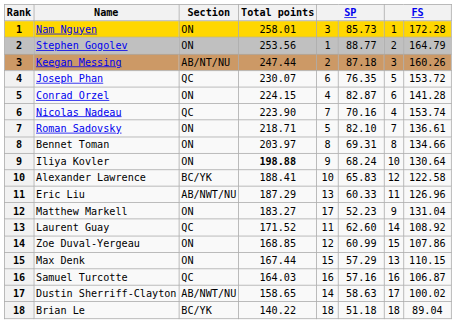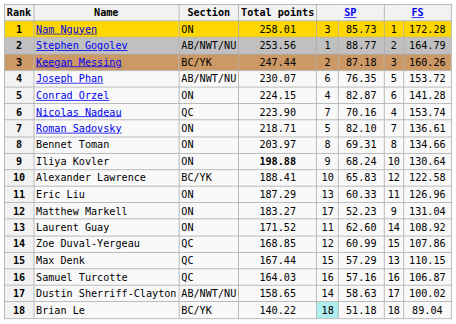 <table class="wikitable sortable">
 <tr>
 <th>Rank</th>
 <th>Name</th>
 <th>Section</th>
 <th>Total points</th>
 <th colspan="2" width="80px"><a href='#'>SP</a></th>
 <th colspan="2" width="80px"><a href='#'>FS</a></th>
 </tr>
 <tr bgcolor="gold">
 <td align="center"><strong>1</strong></td>
 <td><a href='#'>Nam Nguyen</a></td>
 <td>ON</td>
 <td align="center">258.01</td>
 <td align="center">3</td>
 <td align="center">85.73</td>
 <td align="center">1</td>
 <td align="center">172.28</td>
 </tr>
 <tr bgcolor="silver">
 <td align="center"><strong>2</strong></td>
 <td><a href='#'>Stephen Gogolev</a></td>
-<td>ON</td>
+<td>AB/NWT/NU</td>
 <td align="center">253.56</td>
 <td align="center">1</td>
 <td align="center">88.77</td>
 <td align="center">2</td>
 <td align="center">164.79</td>
 </tr>
 <tr bgcolor="cc9966">
 <td align="center"><strong>3</strong></td>
 <td><a href='#'>Keegan Messing</a></td>
-<td>AB/NT/NU</td>
+<td>BC/YK</td>
 <td align="center">247.44</td>
 <td align="center">2</td>
 <td align="center">87.18</td>
 <td align="center">3</td>
 <td align="center">160.26</td>
 </tr>
 <tr>
 <th>4</th>
 <td><a href='#'>Joseph Phan</a></td>
-<td>QC</td>
+<td>AB/NWT/NU</td>
 <td align="center">230.07</td>
 <td align="center">6</td>
 <td align="center">76.35</td>
 <td align="center">5</td>
 <td align="center">153.72</td>
 </tr>
 <tr>
 <th>5</th>
 <td><a href='#'>Conrad Orzel</a></td>
 <td>ON</td>
 <td align="center">224.15</td>
 <td align="center">4</td>
 <td align="center">82.87</td>
 <td align="center">6</td>
 <td align="center">141.28</td>
 </tr>
 <tr>
 <th>6</th>
 <td><a href='#'>Nicolas Nadeau</a></td>
 <td>QC</td>
 <td align="center">223.90</td>
 <td align="center">7</td>
 <td align="center">70.16</td>
 <td align="center">4</td>
 <td align="center">153.74</td>
 </tr>
 <tr>
 <th>7</th>
 <td><a href='#'>Roman Sadovsky</a></td>
 <td>ON</td>
 <td align="center">218.71</td>
 <td align="center">5</td>
 <td align="center">82.10</td>
 <td align="center">7</td>
 <td align="center">136.61</td>
 </tr>
 <tr>
 <th>8</th>
 <td>Bennet Toman</td>
 <td>ON</td>
 <td align="center">203.97</td>
 <td align="center">8</td>
 <td align="center">69.31</td>
 <td align="center">8</td>
 <td align="center">134.66</td>
 </tr>
 <tr>
 <th>9</th>
 <td>Iliya Kovler</td>
 <td>ON</td>
 <td align="center"><strong>198.88</strong></td>
 <td align="center">9</td>
 <td align="center">68.24</td>
 <td align="center">10</td>
 <td align="center">130.64</td>
 </tr>
 <tr>
 <th>10</th>
 <td>Alexander Lawrence</td>
 <td>BC/YK</td>
 <td align="center">188.41</td>
 <td align="center">10</td>
 <td align="center">65.83</td>
 <td align="center">12</td>
 <td align="center">122.58</td>
 </tr>
 <tr>
 <th>11</th>
 <td>Eric Liu</td>
-<td>AB/NWT/NU</td>
+<td>ON</td>
 <td align="center">187.29</td>
 <td align="center">13</td>
 <td align="center">60.33</td>
 <td align="center">11</td>
 <td align="center">126.96</td>
 </tr>
 <tr>
 <th>12</th>
 <td>Matthew Markell</td>
 <td>ON</td>
 <td align="center">183.27</td>
 <td align="center">17</td>
 <td align="center">52.23</td>
 <td align="center">9</td>
 <td align="center">131.04</td>
 </tr>
 <tr>
 <th>13</th>
 <td>Laurent Guay</td>
-<td>QC</td>
+<td>ON</td>
 <td align="center">171.52</td>
 <td align="center">11</td>
 <td align="center">62.60</td>
 <td align="center">14</td>
 <td align="center">108.92</td>
 </tr>
 <tr>
 <th>14</th>
 <td>Zoe Duval-Yergeau</td>
-<td>ON</td>
+<td>QC</td>
 <td align="center">168.85</td>
 <td align="center">12</td>
 <td align="center">60.99</td>
 <td align="center">15</td>
 <td align="center">107.86</td>
 </tr>
 <tr>
 <th>15</th>
 <td>Max Denk</td>
-<td>ON</td>
+<td>QC</td>
 <td align="center">167.44</td>
 <td align="center">15</td>
 <td align="center">57.29</td>
 <td align="center">13</td>
 <td align="center">110.15</td>
 </tr>
 <tr>
 <th>16</th>
 <td>Samuel Turcotte</td>
 <td>QC</td>
 <td align="center">164.03</td>
 <td align="center">16</td>
 <td align="center">57.16</td>
 <td align="center">16</td>
 <td align="center">106.87</td>
 </tr>
 <tr>
 <th>17</th>
 <td>Dustin Sherriff-Clayton</td>
 <td>AB/NWT/NU</td>
 <td align="center">158.65</td>
 <td align="center">14</td>
 <td align="center">58.63</td>
 <td align="center">17</td>
 <td align="center">100.02</td>
 </tr>
 <tr>
 <th>18</th>
 <td>Brian Le</td>
 <td>BC/YK</td>
 <td align="center">140.22</td>
-<td align="center">18</td>
+<td align="center" style="background: paleturquoise;">18</td>
 <td align="center">51.18</td>
 <td align="center">18</td>
 <td align="center">89.04</td>
 </tr>
 </table>
